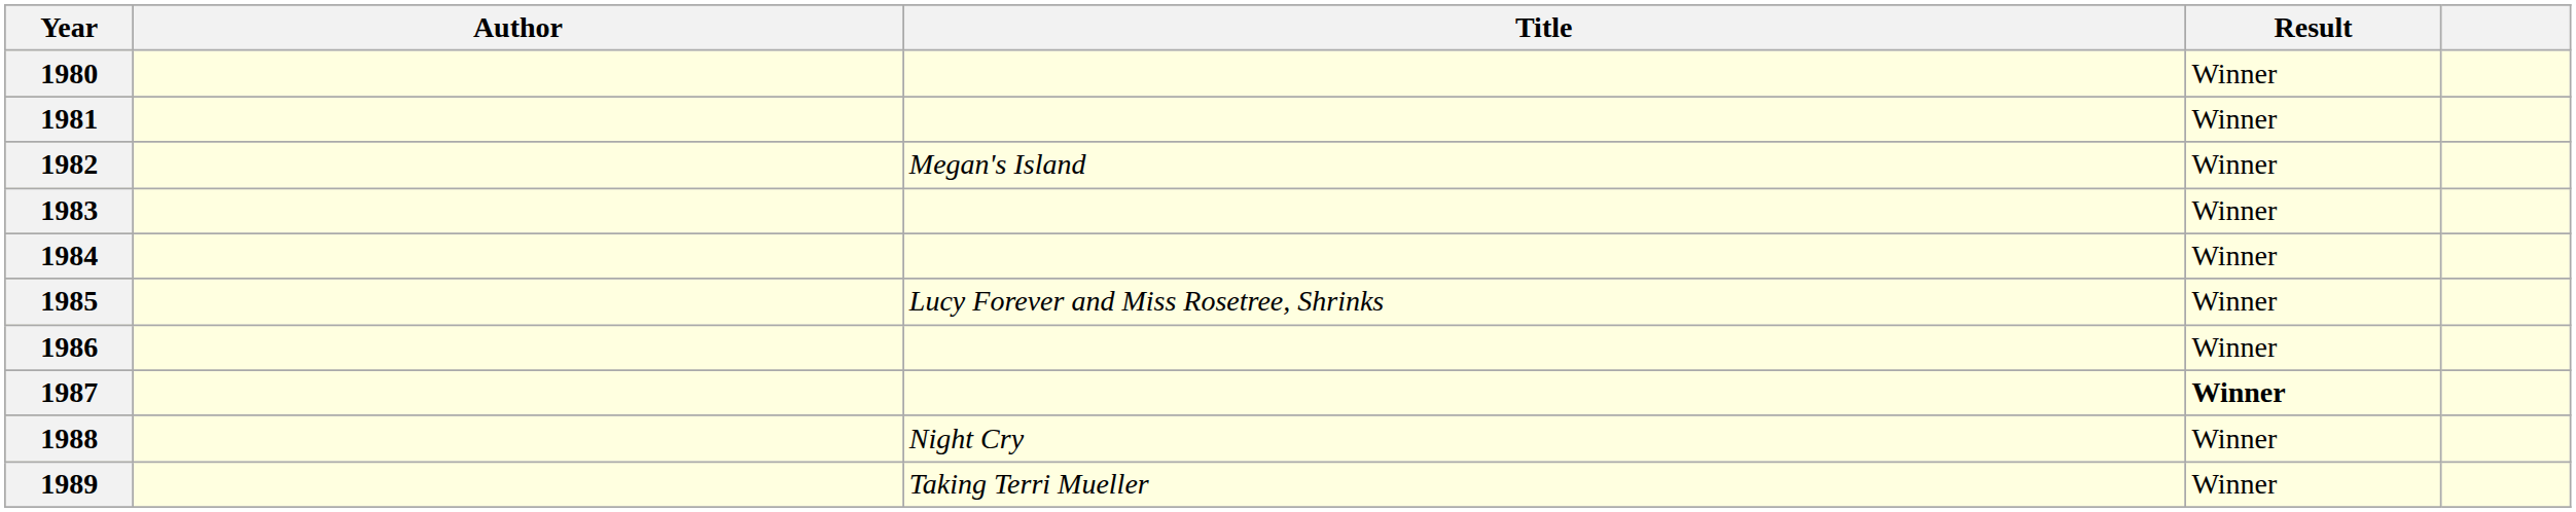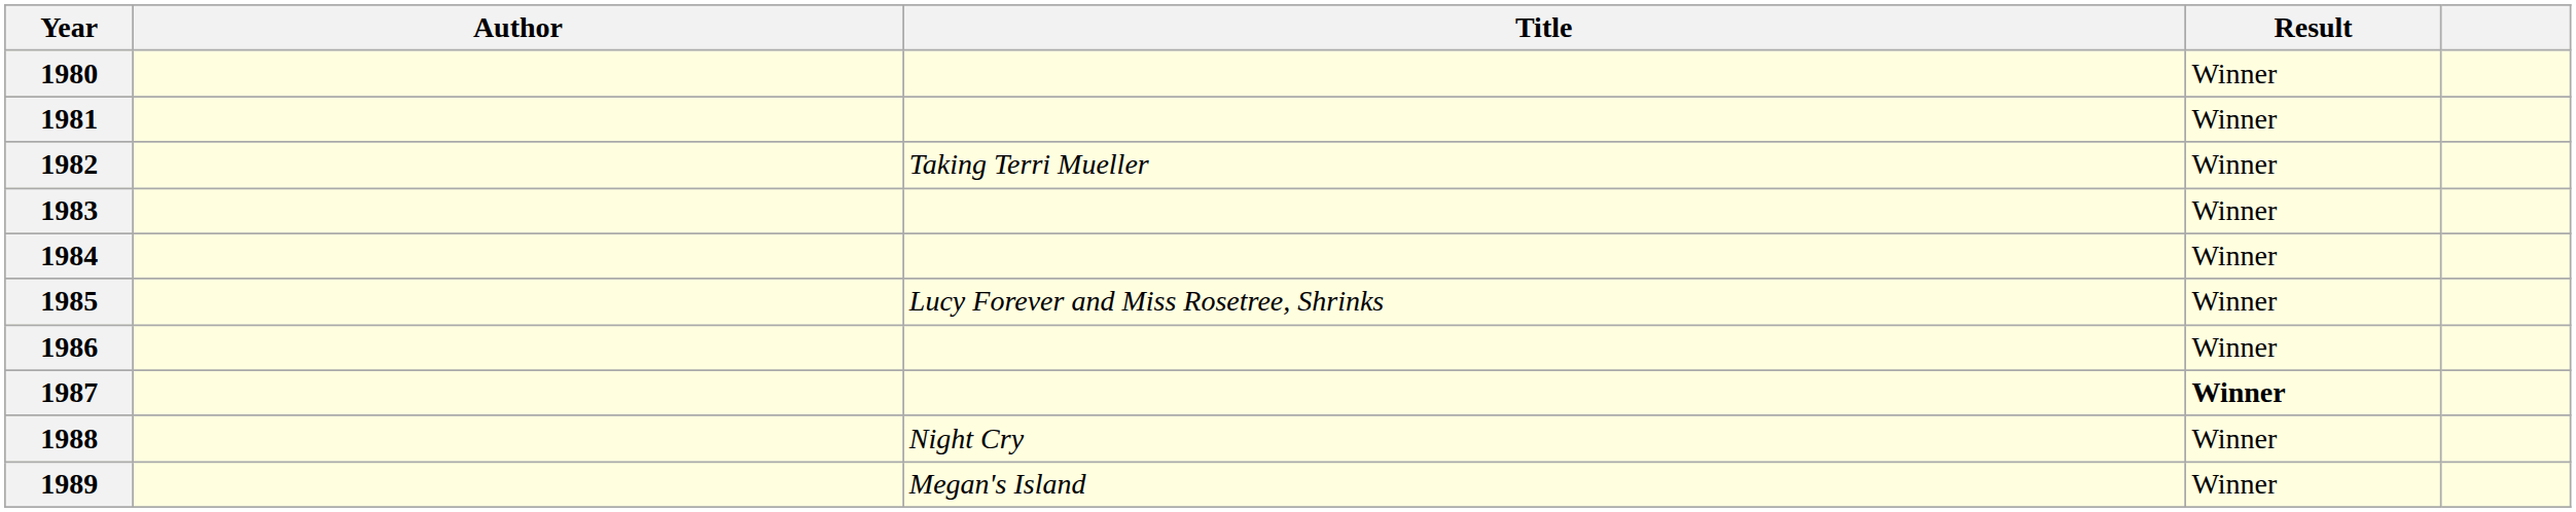 <table class="wikitable sortable mw-collapsible" style="width:90%">
 <tr>
 <th scope="col" width="5%">Year</th>
 <th scope="col" width="30%">Author</th>
 <th scope="col" width="50%">Title</th>
 <th scope="col" width="10%">Result</th>
 <th scope="col" width="5%"></th>
 </tr>
 <tr style="background:lightyellow;">
 <th>1980</th>
 <td></td>
 <td><em></em></td>
 <td>Winner</td>
 <td></td>
 </tr>
 <tr style="background:lightyellow;">
 <th>1981</th>
 <td></td>
 <td><em></em></td>
 <td>Winner</td>
 <td></td>
 </tr>
 <tr style="background:lightyellow;">
 <th>1982</th>
 <td></td>
-<td><em>Megan's Island</em></td>
+<td><em>Taking Terri Mueller</em></td>
 <td>Winner</td>
 <td></td>
 </tr>
 <tr style="background:lightyellow;">
 <th>1983</th>
 <td></td>
 <td><em></em></td>
 <td>Winner</td>
 <td></td>
 </tr>
 <tr style="background:lightyellow;">
 <th>1984</th>
 <td></td>
 <td><em></em></td>
 <td>Winner</td>
 <td></td>
 </tr>
 <tr style="background:lightyellow;">
 <th>1985</th>
 <td></td>
 <td><em>Lucy Forever and Miss Rosetree, Shrinks</em></td>
 <td>Winner</td>
 <td></td>
 </tr>
 <tr style="background:lightyellow;">
 <th>1986</th>
 <td></td>
 <td><em></em></td>
 <td>Winner</td>
 <td></td>
 </tr>
 <tr style="background:lightyellow;">
 <th>1987</th>
 <td></td>
 <td><em></em></td>
 <td><strong>Winner</strong></td>
 <td></td>
 </tr>
 <tr style="background:lightyellow;">
 <th>1988</th>
 <td></td>
 <td><em>Night Cry</em></td>
 <td>Winner</td>
 <td></td>
 </tr>
 <tr style="background:lightyellow;">
 <th>1989</th>
 <td></td>
-<td><em>Taking Terri Mueller</em></td>
+<td><em>Megan's Island</em></td>
 <td>Winner</td>
 <td></td>
 </tr>
 </table>
